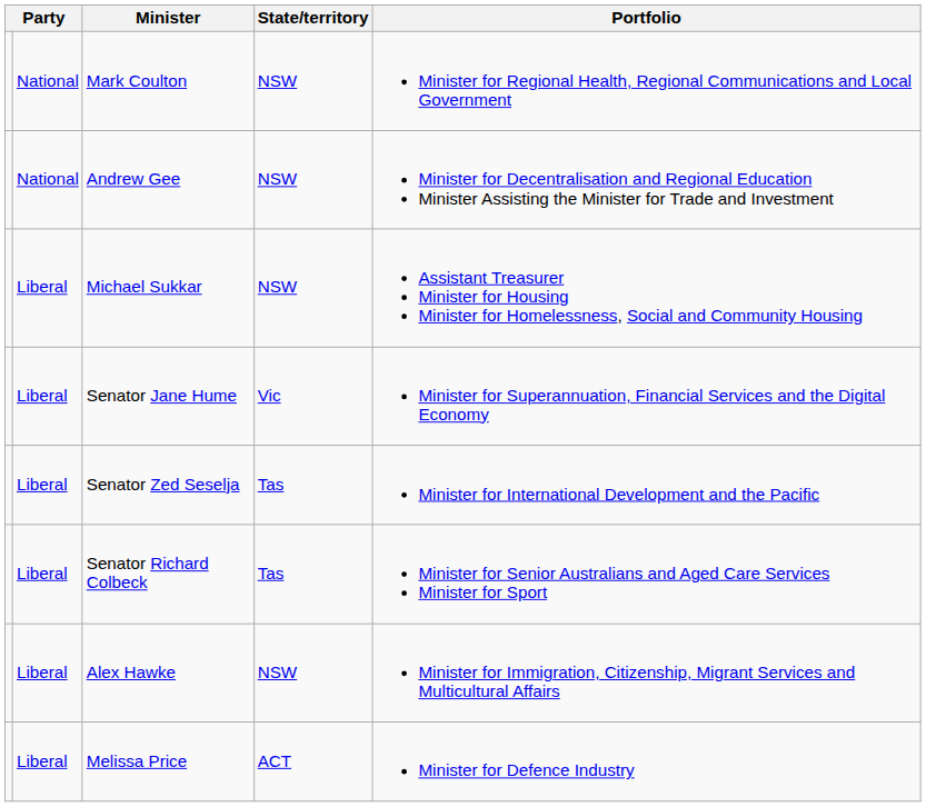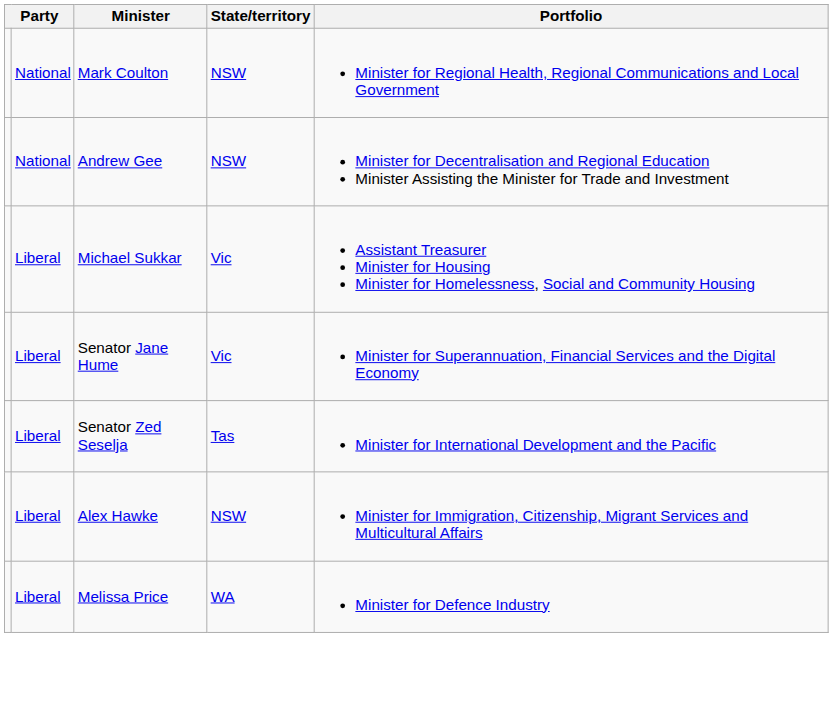 <table class="wikitable sortable">
 <tr>
 <th colspan="2">Party</th>
 <th>Minister</th>
 <th>State/territory</th>
 <th>Portfolio</th>
 </tr>
 <tr>
 <td></td>
 <td><a href='#'>National</a></td>
 <td><a href='#'>Mark Coulton</a> </td>
 <td><a href='#'>NSW</a></td>
 <td><br><ul><li><a href='#'>Minister for Regional Health, Regional Communications and Local Government</a></li></ul></td>
 </tr>
 <tr>
 <td></td>
 <td><a href='#'>National</a></td>
 <td><a href='#'>Andrew Gee</a> </td>
 <td><a href='#'>NSW</a></td>
 <td><br><ul><li><a href='#'>Minister for Decentralisation and Regional Education</a></li><li>Minister Assisting the Minister for Trade and Investment</li></ul></td>
 </tr>
 <tr>
 <td></td>
 <td><a href='#'>Liberal</a></td>
 <td><a href='#'>Michael Sukkar</a> </td>
-<td><a href='#'>NSW</a></td>
+<td><a href='#'>Vic</a></td>
 <td><br><ul><li><a href='#'>Assistant Treasurer</a></li><li><a href='#'>Minister for Housing</a></li><li><a href='#'>Minister for Homelessness</a>, <a href='#'>Social and Community Housing</a></li></ul></td>
 </tr>
 <tr>
 <td></td>
 <td><a href='#'>Liberal</a></td>
 <td>Senator <a href='#'>Jane Hume</a></td>
 <td><a href='#'>Vic</a></td>
 <td><br><ul><li><a href='#'>Minister for Superannuation, Financial Services and the Digital Economy</a></li></ul></td>
 </tr>
 <tr>
 <td></td>
 <td><a href='#'>Liberal</a></td>
 <td>Senator <a href='#'>Zed Seselja</a></td>
 <td><a href='#'>Tas</a></td>
 <td><br><ul><li><a href='#'>Minister for International Development and the Pacific</a></li></ul></td>
 </tr>
 <tr>
 <td></td>
 <td><a href='#'>Liberal</a></td>
-<td>Senator <a href='#'>Richard Colbeck</a></td>
-<td><a href='#'>Tas</a></td>
-<td><br><ul><li><a href='#'>Minister for Senior Australians and Aged Care Services</a></li><li><a href='#'>Minister for Sport</a></li></ul></td>
-</tr>
-<tr>
-<td></td>
-<td><a href='#'>Liberal</a></td>
 <td><a href='#'>Alex Hawke</a> </td>
 <td><a href='#'>NSW</a></td>
 <td><br><ul><li><a href='#'>Minister for Immigration, Citizenship, Migrant Services and Multicultural Affairs</a></li></ul></td>
 </tr>
 <tr>
 <td></td>
 <td><a href='#'>Liberal</a></td>
 <td><a href='#'>Melissa Price</a> </td>
-<td><a href='#'>ACT</a></td>
+<td><a href='#'>WA</a></td>
 <td><br><ul><li><a href='#'>Minister for Defence Industry</a></li></ul></td>
 </tr>
 </table>
